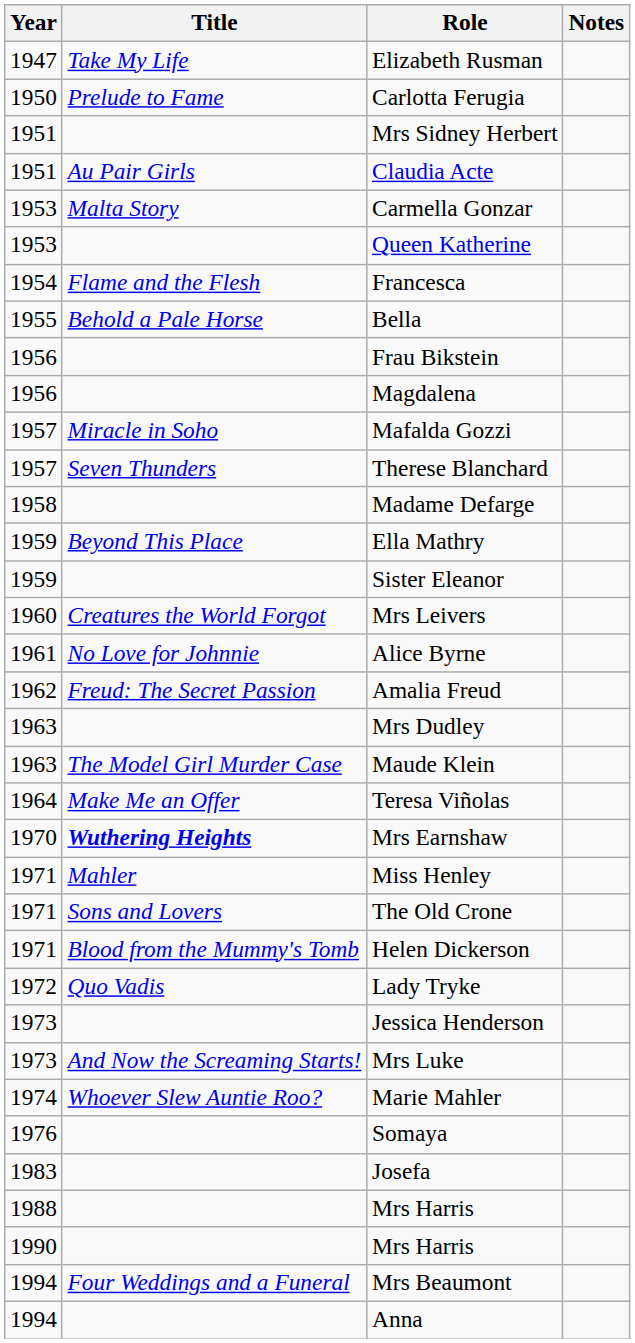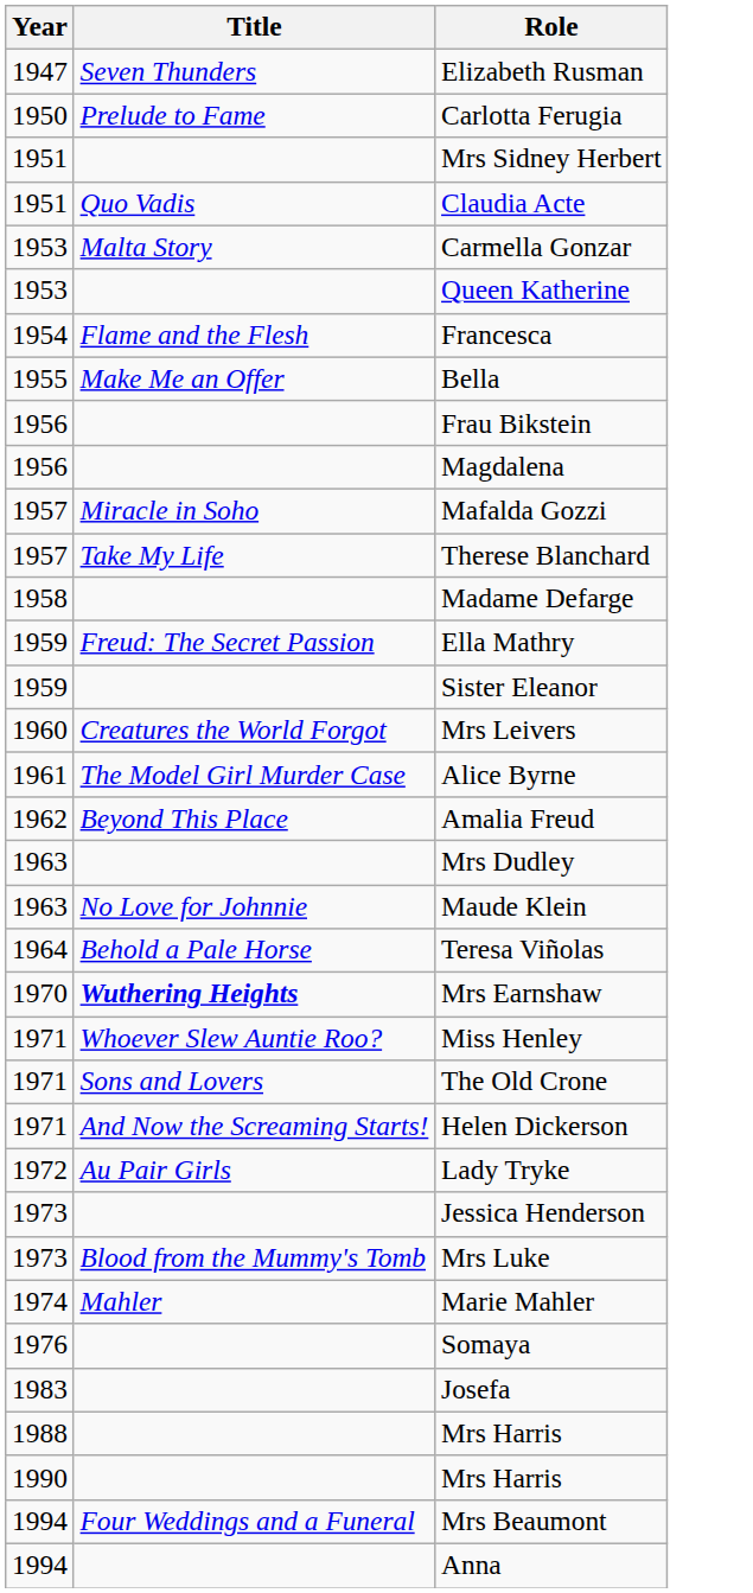 <table class="wikitable sortable">
 <tr>
 <th>Year</th>
 <th>Title</th>
 <th>Role</th>
-<th class="unsortable">Notes</th>
 </tr>
 <tr>
 <td>1947</td>
-<td><em><a href='#'>Take My Life</a></em></td>
+<td><em><a href='#'>Seven Thunders</a></em></td>
 <td>Elizabeth Rusman</td>
-<td></td>
 </tr>
 <tr>
 <td>1950</td>
 <td><em><a href='#'>Prelude to Fame</a></em></td>
 <td>Carlotta Ferugia</td>
-<td></td>
 </tr>
 <tr>
 <td>1951</td>
 <td><em></em></td>
 <td>Mrs Sidney Herbert</td>
-<td></td>
 </tr>
 <tr>
 <td>1951</td>
-<td><em><a href='#'>Au Pair Girls</a></em></td>
+<td><em><a href='#'>Quo Vadis</a></em></td>
 <td><a href='#'>Claudia Acte</a></td>
-<td></td>
 </tr>
 <tr>
 <td>1953</td>
 <td><em><a href='#'>Malta Story</a></em></td>
 <td>Carmella Gonzar</td>
-<td></td>
 </tr>
 <tr>
 <td>1953</td>
 <td><em></em></td>
 <td><a href='#'>Queen Katherine</a></td>
-<td></td>
 </tr>
 <tr>
 <td>1954</td>
 <td><em><a href='#'>Flame and the Flesh</a></em></td>
 <td>Francesca</td>
-<td></td>
 </tr>
 <tr>
 <td>1955</td>
-<td><em><a href='#'>Behold a Pale Horse</a></em></td>
+<td><em><a href='#'>Make Me an Offer</a></em></td>
 <td>Bella</td>
-<td></td>
 </tr>
 <tr>
 <td>1956</td>
 <td><em></em></td>
 <td>Frau Bikstein</td>
-<td></td>
 </tr>
 <tr>
 <td>1956</td>
 <td><em></em></td>
 <td>Magdalena</td>
-<td></td>
 </tr>
 <tr>
 <td>1957</td>
 <td><em><a href='#'>Miracle in Soho</a></em></td>
 <td>Mafalda Gozzi</td>
-<td></td>
 </tr>
 <tr>
 <td>1957</td>
-<td><em><a href='#'>Seven Thunders</a></em></td>
+<td><em><a href='#'>Take My Life</a></em></td>
 <td>Therese Blanchard</td>
-<td></td>
 </tr>
 <tr>
 <td>1958</td>
 <td><em></em></td>
 <td>Madame Defarge</td>
-<td></td>
 </tr>
 <tr>
 <td>1959</td>
-<td><em><a href='#'>Beyond This Place</a></em></td>
+<td><em><a href='#'>Freud: The Secret Passion</a></em></td>
 <td>Ella Mathry</td>
-<td></td>
 </tr>
 <tr>
 <td>1959</td>
 <td><em></em></td>
 <td>Sister Eleanor</td>
-<td></td>
 </tr>
 <tr>
 <td>1960</td>
 <td><em><a href='#'>Creatures the World Forgot</a></em></td>
 <td>Mrs Leivers</td>
-<td></td>
 </tr>
 <tr>
 <td>1961</td>
-<td><em><a href='#'>No Love for Johnnie</a></em></td>
+<td><em><a href='#'>The Model Girl Murder Case</a></em></td>
 <td>Alice Byrne</td>
-<td></td>
 </tr>
 <tr>
 <td>1962</td>
-<td><em><a href='#'>Freud: The Secret Passion</a></em></td>
+<td><em><a href='#'>Beyond This Place</a></em></td>
 <td>Amalia Freud</td>
-<td></td>
 </tr>
 <tr>
 <td>1963</td>
 <td><em></em></td>
 <td>Mrs Dudley</td>
-<td></td>
 </tr>
 <tr>
 <td>1963</td>
-<td><em><a href='#'>The Model Girl Murder Case</a></em></td>
+<td><em><a href='#'>No Love for Johnnie</a></em></td>
 <td>Maude Klein</td>
-<td></td>
 </tr>
 <tr>
 <td>1964</td>
-<td><em><a href='#'>Make Me an Offer</a></em></td>
+<td><em><a href='#'>Behold a Pale Horse</a></em></td>
 <td>Teresa Viñolas</td>
-<td></td>
 </tr>
 <tr>
 <td>1970</td>
 <td><strong><em><a href='#'>Wuthering Heights</a></em></strong></td>
 <td>Mrs Earnshaw</td>
-<td></td>
 </tr>
 <tr>
 <td>1971</td>
-<td><em><a href='#'>Mahler</a></em></td>
+<td><em><a href='#'>Whoever Slew Auntie Roo?</a></em></td>
 <td>Miss Henley</td>
-<td></td>
 </tr>
 <tr>
 <td>1971</td>
 <td><em><a href='#'>Sons and Lovers</a></em></td>
 <td>The Old Crone</td>
-<td></td>
 </tr>
 <tr>
 <td>1971</td>
-<td><em><a href='#'>Blood from the Mummy's Tomb</a></em></td>
+<td><em><a href='#'>And Now the Screaming Starts!</a></em></td>
 <td>Helen Dickerson</td>
-<td></td>
 </tr>
 <tr>
 <td>1972</td>
-<td><em><a href='#'>Quo Vadis</a></em></td>
+<td><em><a href='#'>Au Pair Girls</a></em></td>
 <td>Lady Tryke</td>
-<td></td>
 </tr>
 <tr>
 <td>1973</td>
 <td><em></em></td>
 <td>Jessica Henderson</td>
-<td></td>
 </tr>
 <tr>
 <td>1973</td>
-<td><em><a href='#'>And Now the Screaming Starts!</a></em></td>
+<td><em><a href='#'>Blood from the Mummy's Tomb</a></em></td>
 <td>Mrs Luke</td>
-<td></td>
 </tr>
 <tr>
 <td>1974</td>
-<td><em><a href='#'>Whoever Slew Auntie Roo?</a></em></td>
+<td><em><a href='#'>Mahler</a></em></td>
 <td>Marie Mahler</td>
-<td></td>
 </tr>
 <tr>
 <td>1976</td>
 <td><em></em></td>
 <td>Somaya</td>
-<td></td>
 </tr>
 <tr>
 <td>1983</td>
 <td><em></em></td>
 <td>Josefa</td>
-<td></td>
 </tr>
 <tr>
 <td>1988</td>
 <td><em></em></td>
 <td>Mrs Harris</td>
-<td></td>
 </tr>
 <tr>
 <td>1990</td>
 <td><em></em></td>
 <td>Mrs Harris</td>
-<td></td>
 </tr>
 <tr>
 <td>1994</td>
 <td><em><a href='#'>Four Weddings and a Funeral</a></em></td>
 <td>Mrs Beaumont</td>
-<td></td>
 </tr>
 <tr>
 <td>1994</td>
 <td><em></em></td>
 <td>Anna</td>
-<td></td>
 </tr>
 </table>
